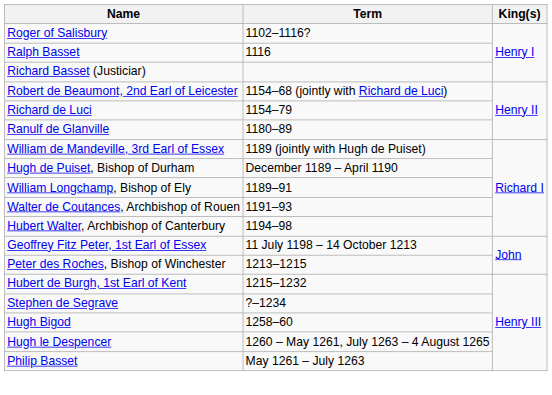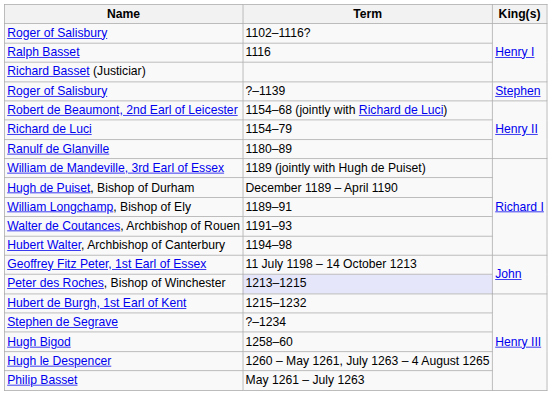 <table class="wikitable">
 <tr>
 <th>Name</th>
 <th>Term</th>
 <th>King(s)</th>
 </tr>
 <tr>
 <td><a href='#'>Roger of Salisbury</a></td>
 <td>1102–1116?</td>
 <td rowspan="3"><a href='#'>Henry I</a></td>
 </tr>
 <tr>
 <td><a href='#'>Ralph Basset</a></td>
 <td>1116</td>
 </tr>
 <tr>
 <td><a href='#'>Richard Basset</a> (Justiciar)</td>
 <td></td>
+</tr>
+<tr>
+<td><a href='#'>Roger of Salisbury</a></td>
+<td>?–1139</td>
+<td><a href='#'>Stephen</a></td>
 </tr>
 <tr>
 <td><a href='#'>Robert de Beaumont, 2nd Earl of Leicester</a></td>
 <td>1154–68 (jointly with <a href='#'>Richard de Luci</a>)</td>
 <td rowspan="3"><a href='#'>Henry II</a></td>
 </tr>
 <tr>
 <td><a href='#'>Richard de Luci</a></td>
 <td>1154–79</td>
 </tr>
 <tr>
 <td><a href='#'>Ranulf de Glanville</a></td>
 <td>1180–89</td>
 </tr>
 <tr>
 <td><a href='#'>William de Mandeville, 3rd Earl of Essex</a></td>
 <td>1189 (jointly with Hugh de Puiset)</td>
 <td rowspan="5"><a href='#'>Richard I</a></td>
 </tr>
 <tr>
 <td><a href='#'>Hugh de Puiset</a>, Bishop of Durham</td>
 <td>December 1189 – April 1190</td>
 </tr>
 <tr>
 <td><a href='#'>William Longchamp</a>, Bishop of Ely</td>
 <td>1189–91</td>
 </tr>
 <tr>
 <td><a href='#'>Walter de Coutances</a>, Archbishop of Rouen</td>
 <td>1191–93</td>
 </tr>
 <tr>
 <td><a href='#'>Hubert Walter</a>, Archbishop of Canterbury</td>
 <td>1194–98</td>
 </tr>
 <tr>
 <td><a href='#'>Geoffrey Fitz Peter, 1st Earl of Essex</a></td>
 <td>11 July 1198 – 14 October 1213</td>
 <td rowspan="3"><a href='#'>John</a></td>
 </tr>
 <tr>
 <td><a href='#'>Peter des Roches</a>, Bishop of Winchester</td>
-<td>1213–1215</td>
+<td style="background: lavender;">1213–1215</td>
 </tr>
 <tr>
 <td rowspan="2"><a href='#'>Hubert de Burgh, 1st Earl of Kent</a></td>
 <td rowspan="2">1215–1232</td>
 </tr>
 <tr>
 <td rowspan="5"><a href='#'>Henry III</a></td>
 </tr>
 <tr>
 <td><a href='#'>Stephen de Segrave</a></td>
 <td>?–1234</td>
 </tr>
 <tr>
 <td><a href='#'>Hugh Bigod</a></td>
 <td>1258–60</td>
 </tr>
 <tr>
 <td><a href='#'>Hugh le Despencer</a></td>
 <td>1260 – May 1261, July 1263 – 4 August 1265</td>
 </tr>
 <tr>
 <td><a href='#'>Philip Basset</a></td>
 <td>May 1261 – July 1263</td>
 </tr>
 </table>
